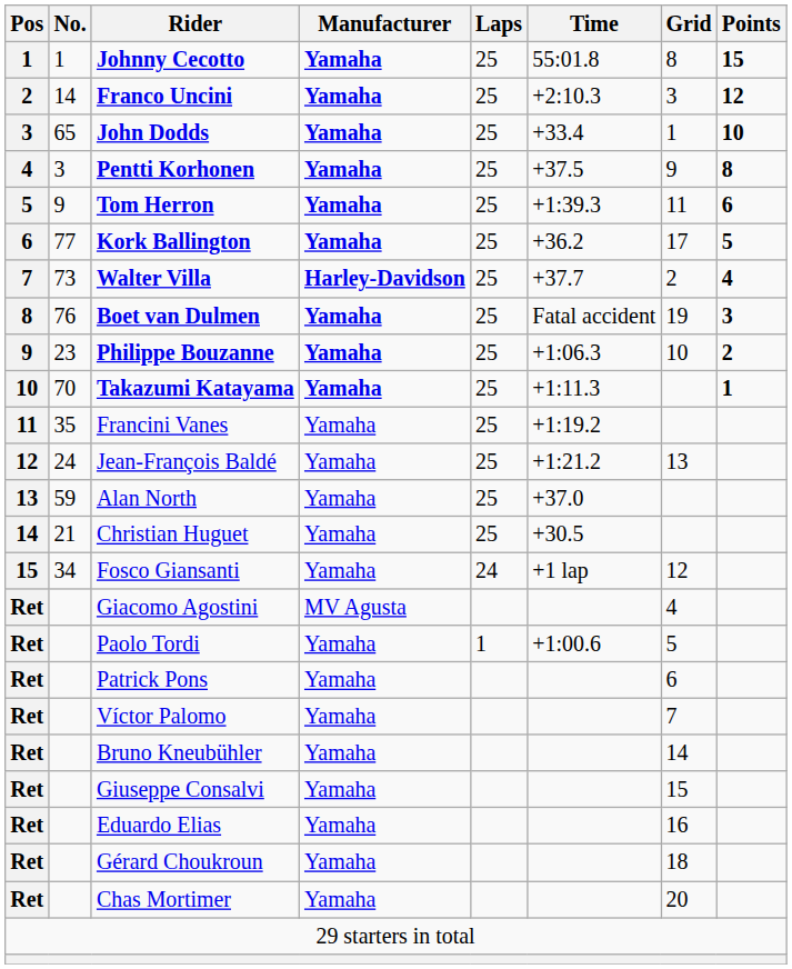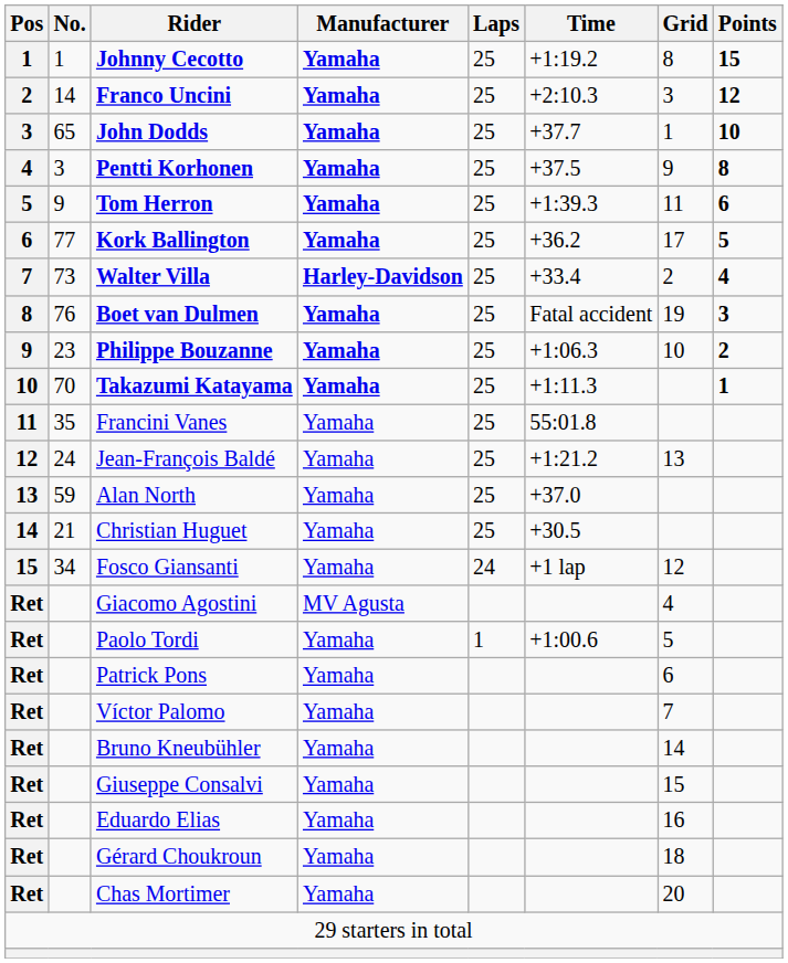 <table class="wikitable" style="font-size: 95%;">
 <tr>
 <th>Pos</th>
 <th>No.</th>
 <th>Rider</th>
 <th>Manufacturer</th>
 <th>Laps</th>
 <th>Time</th>
 <th>Grid</th>
 <th>Points</th>
 </tr>
 <tr>
 <th>1</th>
 <td>1</td>
 <td> <strong><a href='#'>Johnny Cecotto</a></strong></td>
 <td><strong><a href='#'>Yamaha</a></strong></td>
 <td>25</td>
-<td>55:01.8</td>
+<td>+1:19.2</td>
 <td>8</td>
 <td><strong>15</strong></td>
 </tr>
 <tr>
 <th>2</th>
 <td>14</td>
 <td> <strong><a href='#'>Franco Uncini</a></strong></td>
 <td><strong><a href='#'>Yamaha</a></strong></td>
 <td>25</td>
 <td>+2:10.3</td>
 <td>3</td>
 <td><strong>12</strong></td>
 </tr>
 <tr>
 <th>3</th>
 <td>65</td>
 <td> <strong><a href='#'>John Dodds</a></strong></td>
 <td><strong><a href='#'>Yamaha</a></strong></td>
 <td>25</td>
-<td>+33.4</td>
+<td>+37.7</td>
 <td>1</td>
 <td><strong>10</strong></td>
 </tr>
 <tr>
 <th>4</th>
 <td>3</td>
 <td> <strong><a href='#'>Pentti Korhonen</a></strong></td>
 <td><strong><a href='#'>Yamaha</a></strong></td>
 <td>25</td>
 <td>+37.5</td>
 <td>9</td>
 <td><strong>8</strong></td>
 </tr>
 <tr>
 <th>5</th>
 <td>9</td>
 <td> <strong><a href='#'>Tom Herron</a></strong></td>
 <td><strong><a href='#'>Yamaha</a></strong></td>
 <td>25</td>
 <td>+1:39.3</td>
 <td>11</td>
 <td><strong>6</strong></td>
 </tr>
 <tr>
 <th>6</th>
 <td>77</td>
 <td> <strong><a href='#'>Kork Ballington</a></strong></td>
 <td><strong><a href='#'>Yamaha</a></strong></td>
 <td>25</td>
 <td>+36.2</td>
 <td>17</td>
 <td><strong>5</strong></td>
 </tr>
 <tr>
 <th>7</th>
 <td>73</td>
 <td> <strong><a href='#'>Walter Villa</a></strong></td>
 <td><strong><a href='#'>Harley-Davidson</a></strong></td>
 <td>25</td>
-<td>+37.7</td>
+<td>+33.4</td>
 <td>2</td>
 <td><strong>4</strong></td>
 </tr>
 <tr>
 <th>8</th>
 <td>76</td>
 <td> <strong><a href='#'>Boet van Dulmen</a></strong></td>
 <td><strong><a href='#'>Yamaha</a></strong></td>
 <td>25</td>
 <td>Fatal accident</td>
 <td>19</td>
 <td><strong>3</strong></td>
 </tr>
 <tr>
 <th>9</th>
 <td>23</td>
 <td> <strong><a href='#'>Philippe Bouzanne</a></strong></td>
 <td><strong><a href='#'>Yamaha</a></strong></td>
 <td>25</td>
 <td>+1:06.3</td>
 <td>10</td>
 <td><strong>2</strong></td>
 </tr>
 <tr>
 <th>10</th>
 <td>70</td>
 <td> <strong><a href='#'>Takazumi Katayama</a></strong></td>
 <td><strong><a href='#'>Yamaha</a></strong></td>
 <td>25</td>
 <td>+1:11.3</td>
 <td></td>
 <td><strong>1</strong></td>
 </tr>
 <tr>
 <th>11</th>
 <td>35</td>
 <td> <a href='#'>Francini Vanes</a></td>
 <td><a href='#'>Yamaha</a></td>
 <td>25</td>
-<td>+1:19.2</td>
+<td>55:01.8</td>
 <td></td>
 <td></td>
 </tr>
 <tr>
 <th>12</th>
 <td>24</td>
 <td> <a href='#'>Jean-François Baldé</a></td>
 <td><a href='#'>Yamaha</a></td>
 <td>25</td>
 <td>+1:21.2</td>
 <td>13</td>
 <td></td>
 </tr>
 <tr>
 <th>13</th>
 <td>59</td>
 <td> <a href='#'>Alan North</a></td>
 <td><a href='#'>Yamaha</a></td>
 <td>25</td>
 <td>+37.0</td>
 <td></td>
 <td></td>
 </tr>
 <tr>
 <th>14</th>
 <td>21</td>
 <td> <a href='#'>Christian Huguet</a></td>
 <td><a href='#'>Yamaha</a></td>
 <td>25</td>
 <td>+30.5</td>
 <td></td>
 <td></td>
 </tr>
 <tr>
 <th>15</th>
 <td>34</td>
 <td> <a href='#'>Fosco Giansanti</a></td>
 <td><a href='#'>Yamaha</a></td>
 <td>24</td>
 <td>+1 lap</td>
 <td>12</td>
 <td></td>
 </tr>
 <tr>
 <th>Ret</th>
 <td></td>
 <td> <a href='#'>Giacomo Agostini</a></td>
 <td><a href='#'>MV Agusta</a></td>
 <td></td>
 <td></td>
 <td>4</td>
 <td></td>
 </tr>
 <tr>
 <th>Ret</th>
 <td></td>
 <td> <a href='#'>Paolo Tordi</a> </td>
 <td><a href='#'>Yamaha</a></td>
 <td>1</td>
 <td>+1:00.6</td>
 <td>5</td>
 <td></td>
 </tr>
 <tr>
 <th>Ret</th>
 <td></td>
 <td> <a href='#'>Patrick Pons</a></td>
 <td><a href='#'>Yamaha</a></td>
 <td></td>
 <td></td>
 <td>6</td>
 <td></td>
 </tr>
 <tr>
 <th>Ret</th>
 <td></td>
 <td> <a href='#'>Víctor Palomo</a></td>
 <td><a href='#'>Yamaha</a></td>
 <td></td>
 <td></td>
 <td>7</td>
 <td></td>
 </tr>
 <tr>
 <th>Ret</th>
 <td></td>
 <td> <a href='#'>Bruno Kneubühler</a></td>
 <td><a href='#'>Yamaha</a></td>
 <td></td>
 <td></td>
 <td>14</td>
 <td></td>
 </tr>
 <tr>
 <th>Ret</th>
 <td></td>
 <td> <a href='#'>Giuseppe Consalvi</a></td>
 <td><a href='#'>Yamaha</a></td>
 <td></td>
 <td></td>
 <td>15</td>
 <td></td>
 </tr>
 <tr>
 <th>Ret</th>
 <td></td>
 <td> <a href='#'>Eduardo Elias</a></td>
 <td><a href='#'>Yamaha</a></td>
 <td></td>
 <td></td>
 <td>16</td>
 <td></td>
 </tr>
 <tr>
 <th>Ret</th>
 <td></td>
 <td> <a href='#'>Gérard Choukroun</a></td>
 <td><a href='#'>Yamaha</a></td>
 <td></td>
 <td></td>
 <td>18</td>
 <td></td>
 </tr>
 <tr>
 <th>Ret</th>
 <td></td>
 <td> <a href='#'>Chas Mortimer</a></td>
 <td><a href='#'>Yamaha</a></td>
 <td></td>
 <td></td>
 <td>20</td>
 <td></td>
 </tr>
 <tr>
 <td colspan=8 align=center>29 starters in total</td>
 </tr>
 <tr>
 <th colspan=8></th>
 </tr>
 </table>
